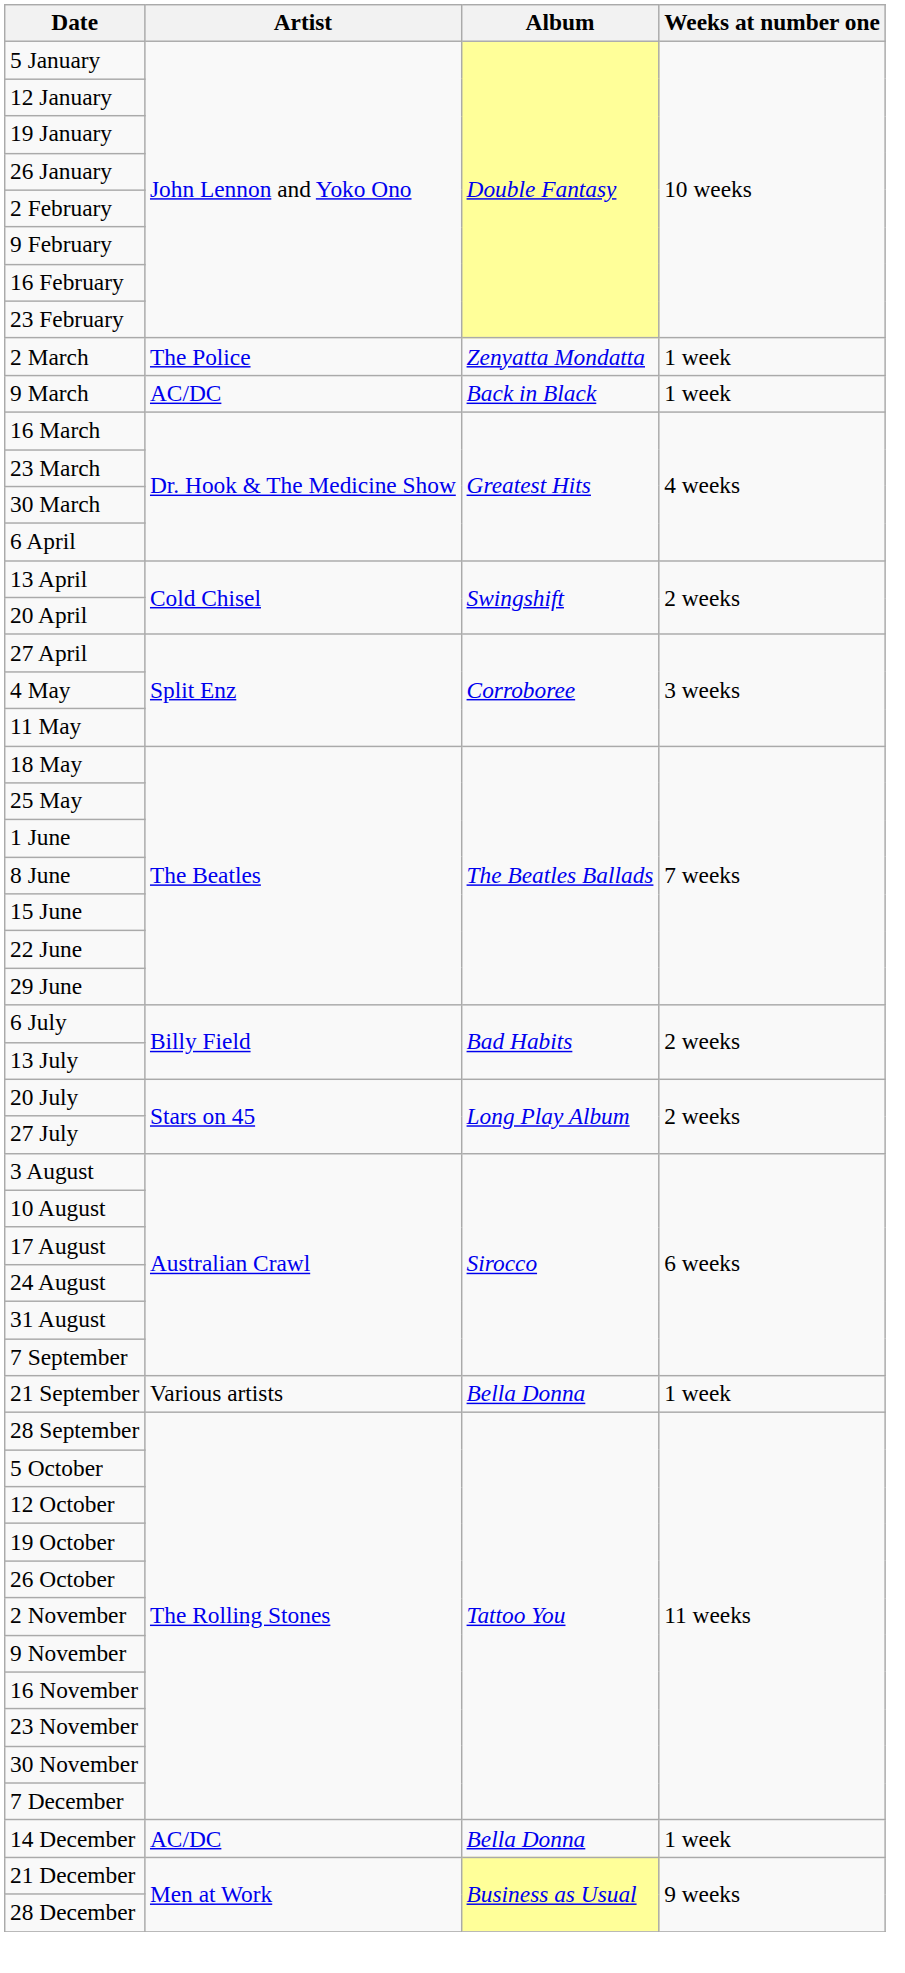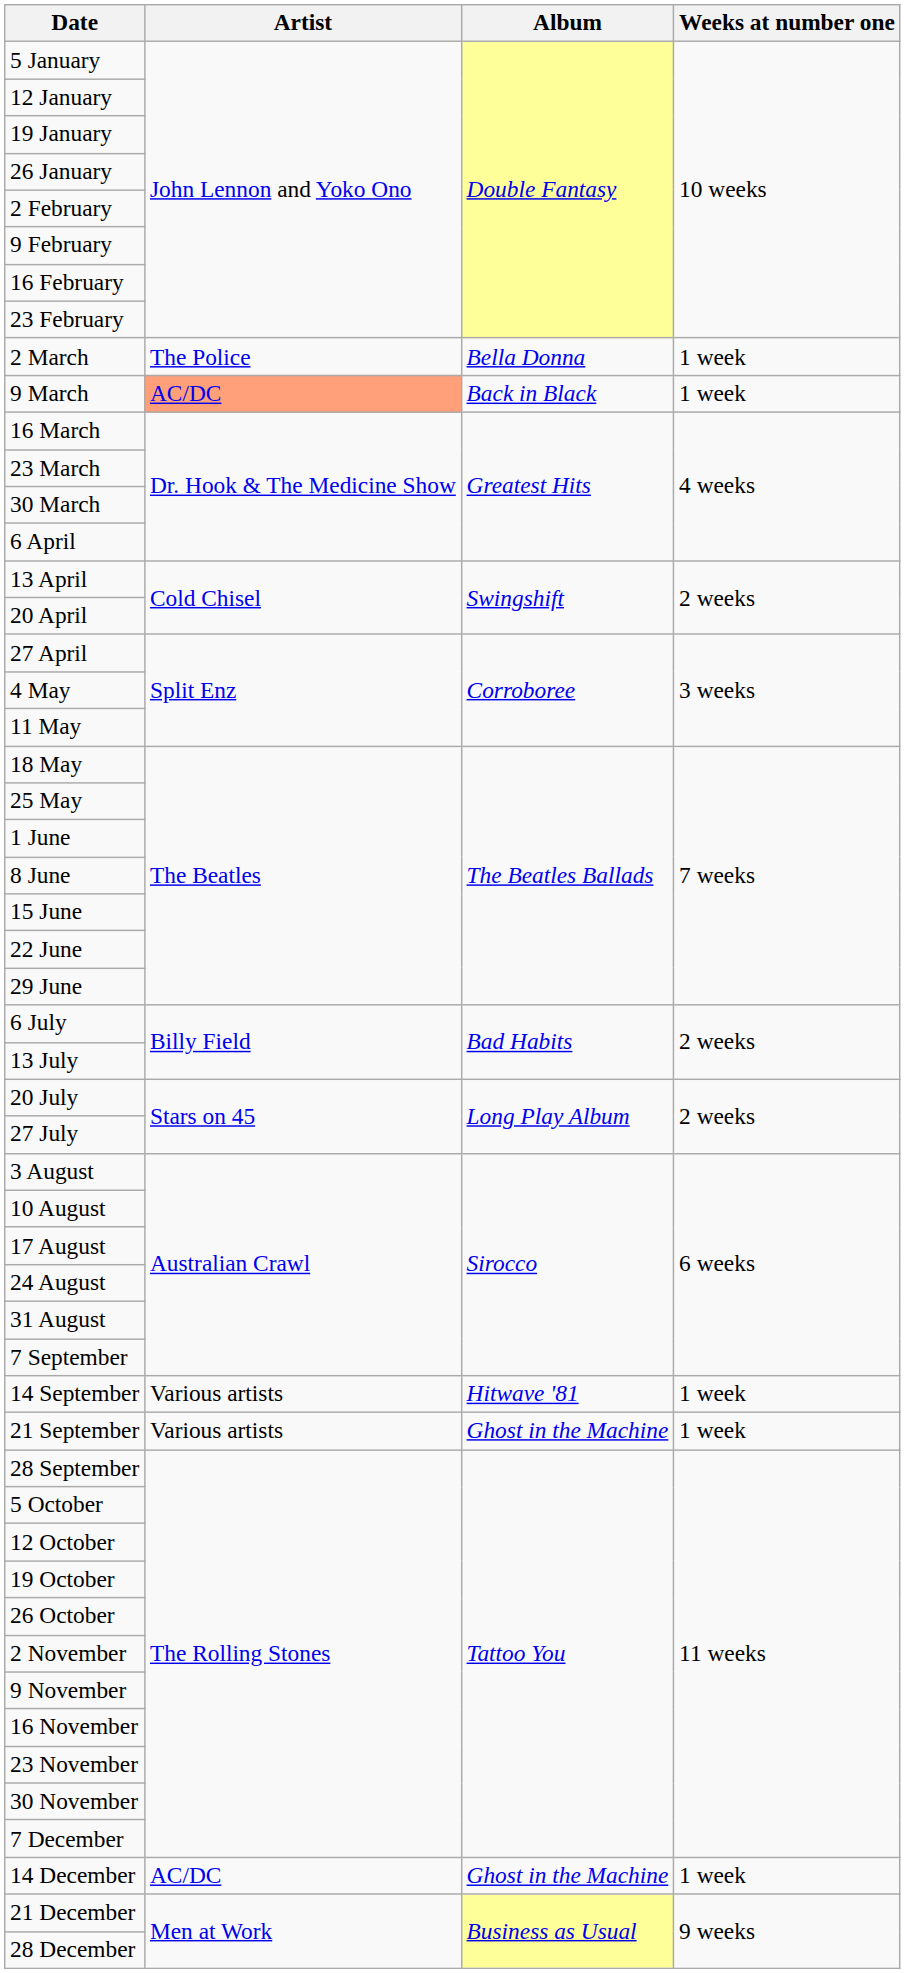 <table class="wikitable">
 <tr>
 <th>Date</th>
 <th>Artist</th>
 <th>Album</th>
 <th>Weeks at number one</th>
 </tr>
 <tr>
 <td>5 January</td>
 <td rowspan="8"><a href='#'>John Lennon</a> and <a href='#'>Yoko Ono</a></td>
 <td bgcolor=#FFFF99 rowspan="8"><em><a href='#'>Double Fantasy</a></em></td>
 <td rowspan="8">10 weeks</td>
 </tr>
 <tr>
 <td>12 January</td>
 </tr>
 <tr>
 <td>19 January</td>
 </tr>
 <tr>
 <td>26 January</td>
 </tr>
 <tr>
 <td>2 February</td>
 </tr>
 <tr>
 <td>9 February</td>
 </tr>
 <tr>
 <td>16 February</td>
 </tr>
 <tr>
 <td>23 February</td>
 </tr>
 <tr>
 <td>2 March</td>
 <td><a href='#'>The Police</a></td>
-<td><em><a href='#'>Zenyatta Mondatta</a></em></td>
+<td><em><a href='#'>Bella Donna</a></em></td>
 <td>1 week</td>
 </tr>
 <tr>
 <td>9 March</td>
-<td><a href='#'>AC/DC</a></td>
+<td style="background: lightsalmon;"><a href='#'>AC/DC</a></td>
 <td><em><a href='#'>Back in Black</a></em></td>
 <td>1 week</td>
 </tr>
 <tr>
 <td>16 March</td>
 <td rowspan="4"><a href='#'>Dr. Hook & The Medicine Show</a></td>
 <td rowspan="4"><em><a href='#'>Greatest Hits</a></em></td>
 <td rowspan="4">4 weeks</td>
 </tr>
 <tr>
 <td>23 March</td>
 </tr>
 <tr>
 <td>30 March</td>
 </tr>
 <tr>
 <td>6 April</td>
 </tr>
 <tr>
 <td>13 April</td>
 <td rowspan="2"><a href='#'>Cold Chisel</a></td>
 <td rowspan="2"><em><a href='#'>Swingshift</a></em></td>
 <td rowspan="2">2 weeks</td>
 </tr>
 <tr>
 <td>20 April</td>
 </tr>
 <tr>
 <td>27 April</td>
 <td rowspan="3"><a href='#'>Split Enz</a></td>
 <td rowspan="3"><em><a href='#'>Corroboree</a></em></td>
 <td rowspan="3">3 weeks</td>
 </tr>
 <tr>
 <td>4 May</td>
 </tr>
 <tr>
 <td>11 May</td>
 </tr>
 <tr>
 <td>18 May</td>
 <td rowspan="7"><a href='#'>The Beatles</a></td>
 <td rowspan="7"><em><a href='#'>The Beatles Ballads</a></em></td>
 <td rowspan="7">7 weeks</td>
 </tr>
 <tr>
 <td>25 May</td>
 </tr>
 <tr>
 <td>1 June</td>
 </tr>
 <tr>
 <td>8 June</td>
 </tr>
 <tr>
 <td>15 June</td>
 </tr>
 <tr>
 <td>22 June</td>
 </tr>
 <tr>
 <td>29 June</td>
 </tr>
 <tr>
 <td>6 July</td>
 <td rowspan="2"><a href='#'>Billy Field</a></td>
 <td rowspan="2"><em><a href='#'>Bad Habits</a></em></td>
 <td rowspan="2">2 weeks</td>
 </tr>
 <tr>
 <td>13 July</td>
 </tr>
 <tr>
 <td>20 July</td>
 <td rowspan="2"><a href='#'>Stars on 45</a></td>
 <td rowspan="2"><em><a href='#'>Long Play Album</a></em></td>
 <td rowspan="2">2 weeks</td>
 </tr>
 <tr>
 <td>27 July</td>
 </tr>
 <tr>
 <td>3 August</td>
 <td rowspan="6"><a href='#'>Australian Crawl</a></td>
 <td rowspan="6"><em><a href='#'>Sirocco</a></em></td>
 <td rowspan="6">6 weeks</td>
 </tr>
 <tr>
 <td>10 August</td>
 </tr>
 <tr>
 <td>17 August</td>
 </tr>
 <tr>
 <td>24 August</td>
 </tr>
 <tr>
 <td>31 August</td>
 </tr>
 <tr>
 <td>7 September</td>
 </tr>
 <tr>
+<td>14 September</td>
+<td>Various artists</td>
+<td><em><a href='#'>Hitwave '81</a></em></td>
+<td>1 week</td>
+</tr>
+<tr>
 <td>21 September</td>
 <td>Various artists</td>
-<td><em><a href='#'>Bella Donna</a></em></td>
+<td><em><a href='#'>Ghost in the Machine</a></em></td>
 <td>1 week</td>
 </tr>
 <tr>
 <td>28 September</td>
 <td rowspan="11"><a href='#'>The Rolling Stones</a></td>
 <td rowspan="11"><em><a href='#'>Tattoo You</a></em></td>
 <td rowspan="11">11 weeks</td>
 </tr>
 <tr>
 <td>5 October</td>
 </tr>
 <tr>
 <td>12 October</td>
 </tr>
 <tr>
 <td>19 October</td>
 </tr>
 <tr>
 <td>26 October</td>
 </tr>
 <tr>
 <td>2 November</td>
 </tr>
 <tr>
 <td>9 November</td>
 </tr>
 <tr>
 <td>16 November</td>
 </tr>
 <tr>
 <td>23 November</td>
 </tr>
 <tr>
 <td>30 November</td>
 </tr>
 <tr>
 <td>7 December</td>
 </tr>
 <tr>
 <td>14 December</td>
 <td><a href='#'>AC/DC</a></td>
-<td><em><a href='#'>Bella Donna</a></em></td>
+<td><em><a href='#'>Ghost in the Machine</a></em></td>
 <td>1 week</td>
 </tr>
 <tr>
 <td>21 December</td>
 <td rowspan="2"><a href='#'>Men at Work</a></td>
 <td bgcolor=#FFFF99 rowspan="2"><em><a href='#'>Business as Usual</a></em></td>
 <td rowspan="2">9 weeks</td>
 </tr>
 <tr>
 <td>28 December</td>
 </tr>
 </table>
